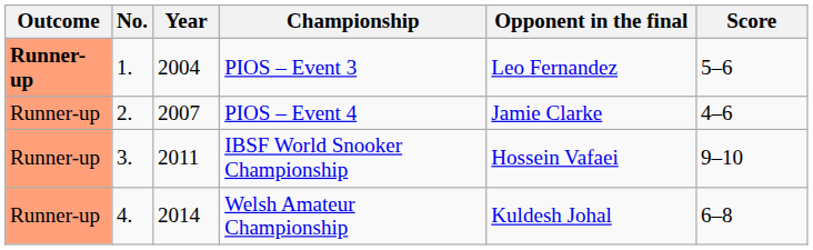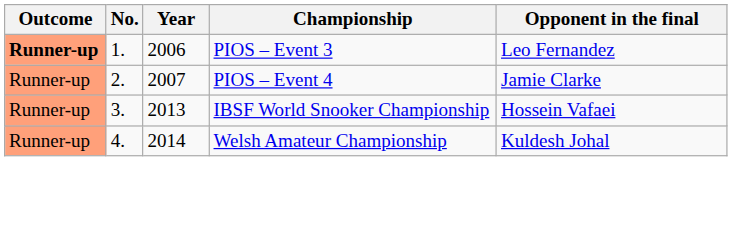 <table class="sortable wikitable">
 <tr>
 <th width="80">Outcome</th>
 <th width="20">No.</th>
 <th width="50">Year</th>
 <th width="250">Championship</th>
 <th width="200">Opponent in the final</th>
-<th width="100">Score</th>
 </tr>
 <tr>
 <td style="background:#ffa07a;"><strong>Runner-up</strong></td>
 <td>1.</td>
-<td>2004</td>
+<td>2006</td>
 <td><a href='#'>PIOS – Event 3</a></td>
 <td> <a href='#'>Leo Fernandez</a></td>
-<td>5–6</td>
 </tr>
 <tr>
 <td style="background:#ffa07a;">Runner-up</td>
 <td>2.</td>
 <td>2007</td>
 <td><a href='#'>PIOS – Event 4</a></td>
 <td> <a href='#'>Jamie Clarke</a></td>
-<td>4–6</td>
 </tr>
 <tr>
 <td style="background:#ffa07a;">Runner-up</td>
 <td>3.</td>
-<td>2011</td>
+<td>2013</td>
 <td><a href='#'>IBSF World Snooker Championship</a></td>
 <td> <a href='#'>Hossein Vafaei</a></td>
-<td>9–10</td>
 </tr>
 <tr>
 <td style="background:#ffa07a;">Runner-up</td>
 <td>4.</td>
 <td>2014</td>
 <td><a href='#'>Welsh Amateur Championship</a></td>
 <td> <a href='#'>Kuldesh Johal</a></td>
-<td>6–8</td>
 </tr>
 </table>
